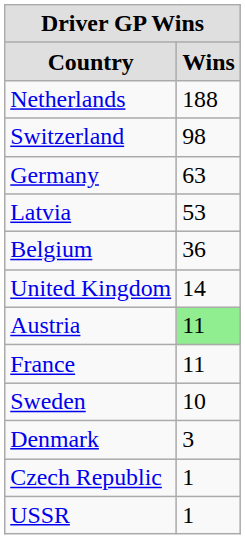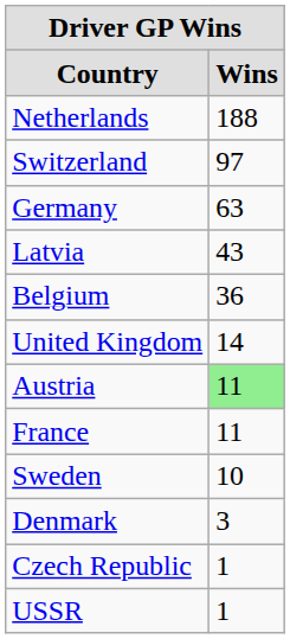 <table class="wikitable">
 <tr align="center" style="background:#dfdfdf;">
 <td colspan=3><strong>Driver GP Wins</strong></td>
 </tr>
 <tr align="center" style="background:#dfdfdf;">
 <td><strong>Country</strong></td>
 <td><strong>Wins</strong></td>
 </tr>
 <tr align="left">
 <td> <a href='#'>Netherlands</a></td>
 <td>188</td>
 </tr>
 <tr align="left">
 <td> <a href='#'>Switzerland</a></td>
-<td>98</td>
+<td>97</td>
 </tr>
 <tr align="left">
 <td> <a href='#'>Germany</a></td>
 <td>63</td>
 </tr>
 <tr align="left">
 <td> <a href='#'>Latvia</a></td>
-<td>53</td>
+<td>43</td>
 </tr>
 <tr align="left">
 <td> <a href='#'>Belgium</a></td>
 <td>36</td>
 </tr>
 <tr align="left">
 <td> <a href='#'>United Kingdom</a></td>
 <td>14</td>
 </tr>
 <tr align="left">
 <td> <a href='#'>Austria</a></td>
 <td style="background: lightgreen;">11</td>
 </tr>
 <tr align="left">
 <td> <a href='#'>France</a></td>
 <td>11</td>
 </tr>
 <tr align="left">
 <td> <a href='#'>Sweden</a></td>
 <td>10</td>
 </tr>
 <tr align="left">
 <td> <a href='#'>Denmark</a></td>
 <td>3</td>
 </tr>
 <tr align="left">
 <td> <a href='#'>Czech Republic</a></td>
 <td>1</td>
 </tr>
 <tr align="left">
 <td> <a href='#'>USSR</a></td>
 <td>1</td>
 </tr>
 </table>
